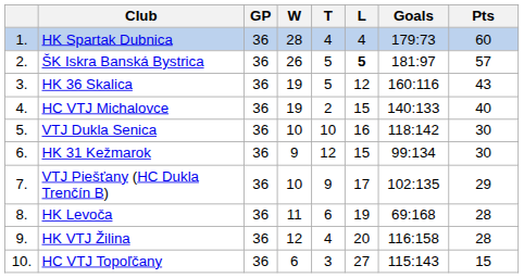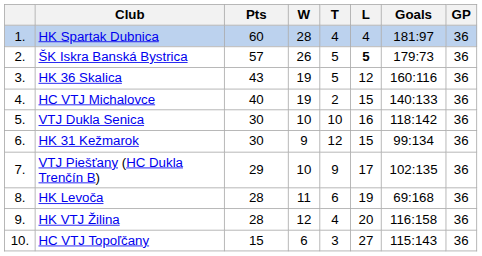 <table class="wikitable">
 <tr>
 <th width="30"></th>
 <th width="220">Club</th>
-<th width="30">GP</th>
+<th width="70">Pts</th>
 <th width="30">W</th>
 <th width="30">T</th>
 <th width="30">L</th>
 <th width="70">Goals</th>
-<th width="70">Pts</th>
+<th width="30">GP</th>
 </tr>
 <tr bgcolor="#BCD2EE" align="center">
 <td>1.</td>
 <td align="left"><a href='#'>HK Spartak Dubnica</a></td>
-<td>36</td>
+<td>60</td>
 <td>28</td>
 <td>4</td>
 <td>4</td>
-<td>179:73</td>
-<td>60</td>
+<td>181:97</td>
+<td>36</td>
 </tr>
 <tr bgcolor="#FFFFFF" align="center">
 <td>2.</td>
 <td align="left"><a href='#'>ŠK Iskra Banská Bystrica</a></td>
-<td>36</td>
+<td>57</td>
 <td>26</td>
 <td>5</td>
 <td><strong>5</strong></td>
-<td>181:97</td>
-<td>57</td>
+<td>179:73</td>
+<td>36</td>
 </tr>
 <tr bgcolor="#FFFFFF" align="center">
 <td>3.</td>
 <td align="left"><a href='#'>HK 36 Skalica</a></td>
-<td>36</td>
+<td>43</td>
 <td>19</td>
 <td>5</td>
 <td>12</td>
 <td>160:116</td>
-<td>43</td>
+<td>36</td>
 </tr>
 <tr bgcolor="#FFFFFF" align="center">
 <td>4.</td>
 <td align="left"><a href='#'>HC VTJ Michalovce</a></td>
-<td>36</td>
+<td>40</td>
 <td>19</td>
 <td>2</td>
 <td>15</td>
 <td>140:133</td>
-<td>40</td>
+<td>36</td>
 </tr>
 <tr bgcolor="#FFFFFF" align="center">
 <td>5.</td>
 <td align="left"><a href='#'>VTJ Dukla Senica</a></td>
-<td>36</td>
+<td>30</td>
 <td>10</td>
 <td>10</td>
 <td>16</td>
 <td>118:142</td>
-<td>30</td>
+<td>36</td>
 </tr>
 <tr bgcolor="#FFFFFF" align="center">
 <td>6.</td>
 <td align="left"><a href='#'>HK 31 Kežmarok</a></td>
-<td>36</td>
+<td>30</td>
 <td>9</td>
 <td>12</td>
 <td>15</td>
 <td>99:134</td>
-<td>30</td>
+<td>36</td>
 </tr>
 <tr bgcolor="#FFFFFF" align="center">
 <td>7.</td>
 <td align="left"><a href='#'>VTJ Piešťany</a> (<a href='#'>HC Dukla Trenčín B</a>)</td>
-<td>36</td>
+<td>29</td>
 <td>10</td>
 <td>9</td>
 <td>17</td>
 <td>102:135</td>
-<td>29</td>
+<td>36</td>
 </tr>
 <tr bgcolor="#FFFFFF" align="center">
 <td>8.</td>
 <td align="left"><a href='#'>HK Levoča</a></td>
-<td>36</td>
+<td>28</td>
 <td>11</td>
 <td>6</td>
 <td>19</td>
 <td>69:168</td>
-<td>28</td>
+<td>36</td>
 </tr>
 <tr bgcolor="#FFFFFF" align="center">
 <td>9.</td>
 <td align="left"><a href='#'>HK VTJ Žilina</a></td>
-<td>36</td>
+<td>28</td>
 <td>12</td>
 <td>4</td>
 <td>20</td>
 <td>116:158</td>
-<td>28</td>
+<td>36</td>
 </tr>
 <tr bgcolor="#FFFFFF" align="center">
 <td>10.</td>
 <td align="left"><a href='#'>HC VTJ Topoľčany</a></td>
-<td>36</td>
+<td>15</td>
 <td>6</td>
 <td>3</td>
 <td>27</td>
 <td>115:143</td>
-<td>15</td>
+<td>36</td>
 </tr>
 </table>
